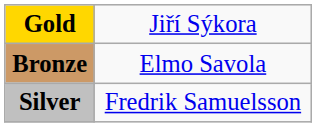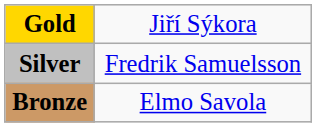 <table class="wikitable" style="text-align:center; " width="200px">
 <tr>
 <td bgcolor="gold"><strong>Gold</strong></td>
 <td><a href='#'>Jiří Sýkora</a><br>  <small><em></em></small></td>
 </tr>
 <tr>
+<td bgcolor="silver"><strong>Silver</strong></td>
+<td><a href='#'>Fredrik Samuelsson</a><br>  <small><em></em></small></td>
+</tr>
+<tr>
 <td bgcolor="CC9966"><strong>Bronze</strong></td>
 <td><a href='#'>Elmo Savola</a><br>  <small><em></em></small></td>
 </tr>
-<tr>
-<td bgcolor="silver"><strong>Silver</strong></td>
-<td><a href='#'>Fredrik Samuelsson</a><br>  <small><em></em></small></td>
-</tr>
 </table>
